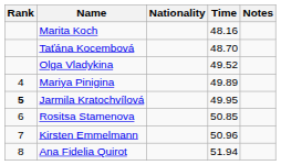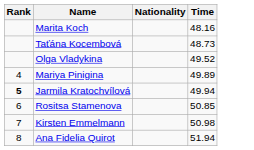 <table class="wikitable sortable" style="text-align:center">
 <tr>
 <th>Rank</th>
 <th>Name</th>
 <th>Nationality</th>
 <th>Time</th>
-<th>Notes</th>
 </tr>
 <tr>
 <td></td>
 <td align="left"><a href='#'>Marita Koch</a></td>
 <td align=left></td>
 <td>48.16</td>
-<td></td>
 </tr>
 <tr>
 <td></td>
 <td align="left"><a href='#'>Taťána Kocembová</a></td>
 <td align=left></td>
-<td>48.70</td>
-<td></td>
+<td>48.73</td>
 </tr>
 <tr>
 <td></td>
 <td align="left"><a href='#'>Olga Vladykina</a></td>
 <td align=left></td>
 <td>49.52</td>
-<td></td>
 </tr>
 <tr>
 <td>4</td>
 <td align="left"><a href='#'>Mariya Pinigina</a></td>
 <td align=left></td>
 <td>49.89</td>
-<td></td>
 </tr>
 <tr>
 <td><strong>5</strong></td>
 <td align="left"><a href='#'>Jarmila Kratochvílová</a></td>
 <td align=left></td>
-<td>49.95</td>
-<td></td>
+<td>49.94</td>
 </tr>
 <tr>
 <td>6</td>
 <td align="left"><a href='#'>Rositsa Stamenova</a></td>
 <td align=left></td>
 <td>50.85</td>
-<td></td>
 </tr>
 <tr>
 <td>7</td>
 <td align="left"><a href='#'>Kirsten Emmelmann</a></td>
 <td align=left></td>
-<td>50.96</td>
-<td></td>
+<td>50.98</td>
 </tr>
 <tr>
 <td>8</td>
 <td align="left"><a href='#'>Ana Fidelia Quirot</a></td>
 <td align=left></td>
 <td>51.94</td>
-<td></td>
 </tr>
 </table>
